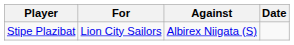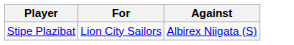 <table class="wikitable">
 <tr>
 <th>Player</th>
 <th>For</th>
 <th>Against</th>
-<th>Date</th>
 </tr>
 <tr>
 <td> <a href='#'>Stipe Plazibat</a></td>
 <td><a href='#'>Lion City Sailors</a></td>
 <td><a href='#'>Albirex Niigata (S)</a></td>
-<td></td>
 </tr>
 </table>
